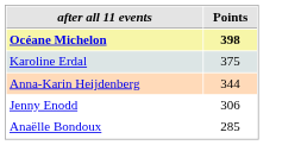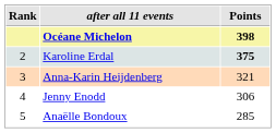 <table cellspacing="1" cellpadding="3" style="border:1px solid #AAAAAA;font-size:86%">
 <tr style="background-color: #E4E4E4;">
+<th style="border-bottom:1px solid #AAAAAA; width: 10px;">Rank</th>
 <th style="border-bottom:1px solid #AAAAAA; width: 200px;"><em>after all 11 events</em></th>
 <th style="border-bottom:1px solid #AAAAAA; width: 50px;">Points</th>
 </tr>
 <tr style="background:#f7f6a8;">
+<td align=center></td>
 <td> <strong><a href='#'>Océane Michelon</a></strong></td>
 <td align=center><strong>398</strong></td>
 </tr>
 <tr style="background:#dce5e5;">
+<td align=center>2</td>
 <td> <a href='#'>Karoline Erdal</a></td>
-<td align=center>375</td>
+<td align=center><strong>375</strong></td>
 </tr>
 <tr style="background:#ffdab9;">
+<td align=center>3</td>
 <td> <a href='#'>Anna-Karin Heijdenberg</a></td>
-<td align=center>344</td>
+<td align=center>321</td>
 </tr>
 <tr>
+<td align=center>4</td>
 <td> <a href='#'>Jenny Enodd</a></td>
 <td align=center>306</td>
 </tr>
 <tr>
+<td align=center>5</td>
 <td> <a href='#'>Anaëlle Bondoux</a></td>
 <td align=center>285</td>
 </tr>
 </table>
